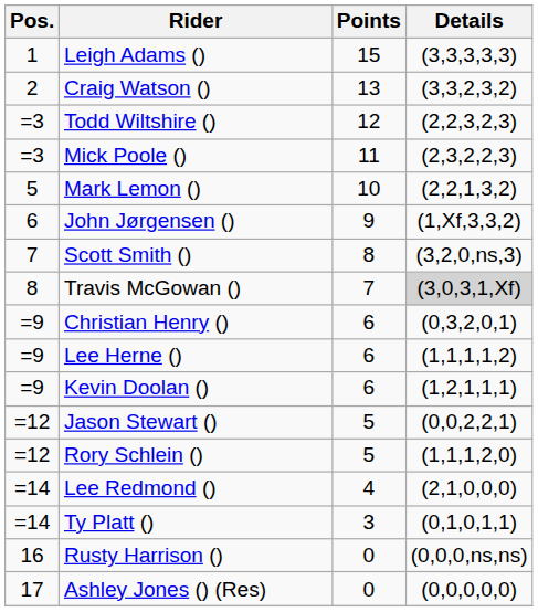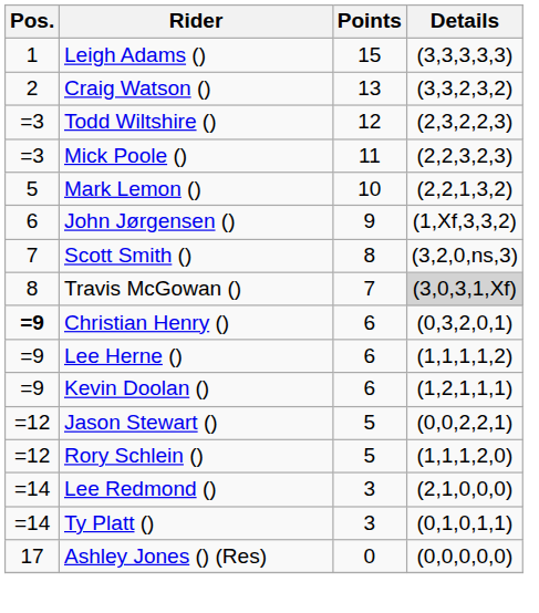 <table class=wikitable>
 <tr>
 <th width=25px>Pos.</th>
 <th width=200px>Rider</th>
 <th width=40px>Points</th>
 <th width=70px>Details</th>
 </tr>
 <tr align=center >
 <td>1</td>
 <td align=left><a href='#'>Leigh Adams</a> ()</td>
 <td>15</td>
 <td>(3,3,3,3,3)</td>
 </tr>
 <tr align=center >
 <td>2</td>
 <td align=left><a href='#'>Craig Watson</a> ()</td>
 <td>13</td>
 <td>(3,3,2,3,2)</td>
 </tr>
 <tr align=center >
 <td>=3</td>
 <td align=left><a href='#'>Todd Wiltshire</a> ()</td>
 <td>12</td>
-<td>(2,2,3,2,3)</td>
+<td>(2,3,2,2,3)</td>
 </tr>
 <tr align=center >
 <td>=3</td>
 <td align=left><a href='#'>Mick Poole</a> ()</td>
 <td>11</td>
-<td>(2,3,2,2,3)</td>
+<td>(2,2,3,2,3)</td>
 </tr>
 <tr align=center>
 <td>5</td>
 <td align=left><a href='#'>Mark Lemon</a> ()</td>
 <td>10</td>
 <td>(2,2,1,3,2)</td>
 </tr>
 <tr align=center>
 <td>6</td>
 <td align=left><a href='#'>John Jørgensen</a> ()</td>
 <td>9</td>
 <td>(1,Xf,3,3,2)</td>
 </tr>
 <tr align=center>
 <td>7</td>
 <td align=left><a href='#'>Scott Smith</a> ()</td>
 <td>8</td>
 <td>(3,2,0,ns,3)</td>
 </tr>
 <tr align=center>
 <td>8</td>
 <td align=left>Travis McGowan ()</td>
 <td>7</td>
 <td style="background: lightgrey;">(3,0,3,1,Xf)</td>
 </tr>
 <tr align=center>
-<td>=9</td>
+<td><strong>=9</strong></td>
 <td align=left><a href='#'>Christian Henry</a> ()</td>
 <td>6</td>
 <td>(0,3,2,0,1)</td>
 </tr>
 <tr align=center>
 <td>=9</td>
 <td align=left><a href='#'>Lee Herne</a> ()</td>
 <td>6</td>
 <td>(1,1,1,1,2)</td>
 </tr>
 <tr align=center>
 <td>=9</td>
 <td align=left><a href='#'>Kevin Doolan</a> ()</td>
 <td>6</td>
 <td>(1,2,1,1,1)</td>
 </tr>
 <tr align=center>
 <td>=12</td>
 <td align=left><a href='#'>Jason Stewart</a> ()</td>
 <td>5</td>
 <td>(0,0,2,2,1)</td>
 </tr>
 <tr align=center>
 <td>=12</td>
 <td align=left><a href='#'>Rory Schlein</a> ()</td>
 <td>5</td>
 <td>(1,1,1,2,0)</td>
 </tr>
 <tr align=center>
 <td>=14</td>
 <td align=left><a href='#'>Lee Redmond</a> ()</td>
-<td>4</td>
+<td>3</td>
 <td>(2,1,0,0,0)</td>
 </tr>
 <tr align=center>
 <td>=14</td>
 <td align=left><a href='#'>Ty Platt</a> ()</td>
 <td>3</td>
 <td>(0,1,0,1,1)</td>
-</tr>
-<tr align=center>
-<td>16</td>
-<td align=left><a href='#'>Rusty Harrison</a> ()</td>
-<td>0</td>
-<td>(0,0,0,ns,ns)</td>
 </tr>
 <tr align=center>
 <td>17</td>
 <td align=left><a href='#'>Ashley Jones</a> () (Res)</td>
 <td>0</td>
 <td>(0,0,0,0,0)</td>
 </tr>
 <tr align=center>
 </tr>
 </table>
